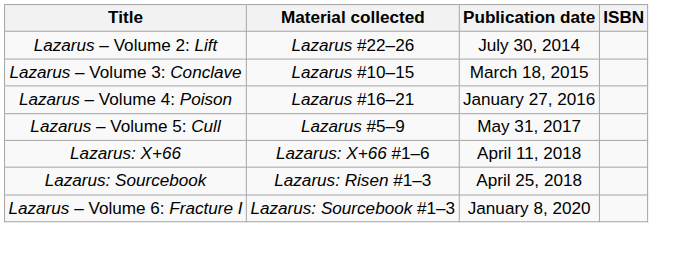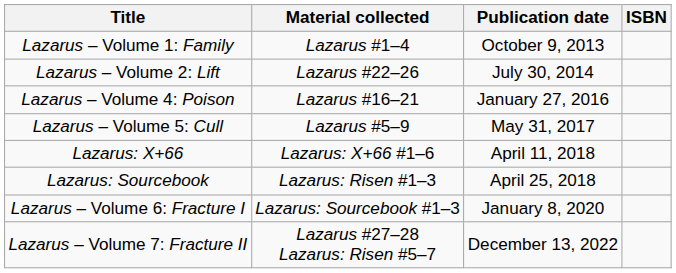 <table class="wikitable" style="text-align: center">
 <tr>
 <th scope="col">Title</th>
 <th scope="col">Material collected</th>
 <th scope="col">Publication date</th>
 <th scope="col">ISBN</th>
 </tr>
 <tr>
+<td><em>Lazarus</em> – Volume 1: <em>Family</em></td>
+<td><em>Lazarus</em> #1–4</td>
+<td>October 9, 2013</td>
+<td></td>
+</tr>
+<tr>
 <td><em>Lazarus</em> – Volume 2: <em>Lift</em></td>
 <td><em>Lazarus</em> #22–26</td>
 <td>July 30, 2014</td>
-<td></td>
-</tr>
-<tr>
-<td><em>Lazarus</em> – Volume 3: <em>Conclave</em></td>
-<td><em>Lazarus</em> #10–15</td>
-<td>March 18, 2015</td>
 <td></td>
 </tr>
 <tr>
 <td><em>Lazarus</em> – Volume 4: <em>Poison</em></td>
 <td><em>Lazarus</em> #16–21</td>
 <td>January 27, 2016</td>
 <td></td>
 </tr>
 <tr>
 <td><em>Lazarus</em> – Volume 5: <em>Cull</em></td>
 <td><em>Lazarus</em> #5–9</td>
 <td>May 31, 2017</td>
 <td></td>
 </tr>
 <tr>
 <td><em>Lazarus: X+66</em></td>
 <td><em>Lazarus: X+66</em> #1–6</td>
 <td>April 11, 2018</td>
 <td></td>
 </tr>
 <tr>
 <td><em>Lazarus: Sourcebook</em></td>
 <td><em>Lazarus: Risen</em> #1–3</td>
 <td>April 25, 2018</td>
 <td></td>
 </tr>
 <tr>
 <td><em>Lazarus</em> – Volume 6: <em>Fracture I</em></td>
 <td><em>Lazarus: Sourcebook</em> #1–3</td>
 <td>January 8, 2020</td>
 <td></td>
 </tr>
+<tr>
+<td><em>Lazarus</em> – Volume 7: <em>Fracture II</em></td>
+<td><em>Lazarus</em> #27–28<br><em>Lazarus: Risen</em> #5–7</td>
+<td>December 13, 2022</td>
+<td></td>
+</tr>
 </table>
